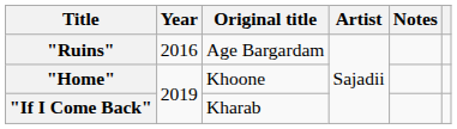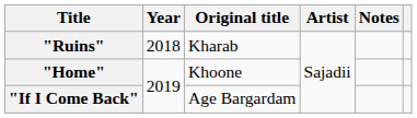 <table class="wikitable sortable plainrowheaders">
 <tr>
 <th scope="col">Title</th>
 <th scope="col">Year</th>
 <th scope="col" colspan="1">Original title</th>
 <th scope="col">Artist</th>
 <th scope="col">Notes</th>
 <th scope="col"></th>
 </tr>
 <tr>
 <th scope="row">"Ruins"</th>
-<td>2016</td>
-<td>Age Bargardam</td>
+<td>2018</td>
+<td>Kharab</td>
 <td rowspan="3">Sajadii</td>
 <td></td>
 <td></td>
 </tr>
 <tr>
 <th scope="row">"Home"</th>
 <td rowspan="2">2019</td>
 <td>Khoone</td>
 <td></td>
 <td></td>
 </tr>
 <tr>
 <th scope="row">"If I Come Back"</th>
-<td>Kharab</td>
+<td>Age Bargardam</td>
 <td></td>
 <td></td>
 </tr>
 </table>
